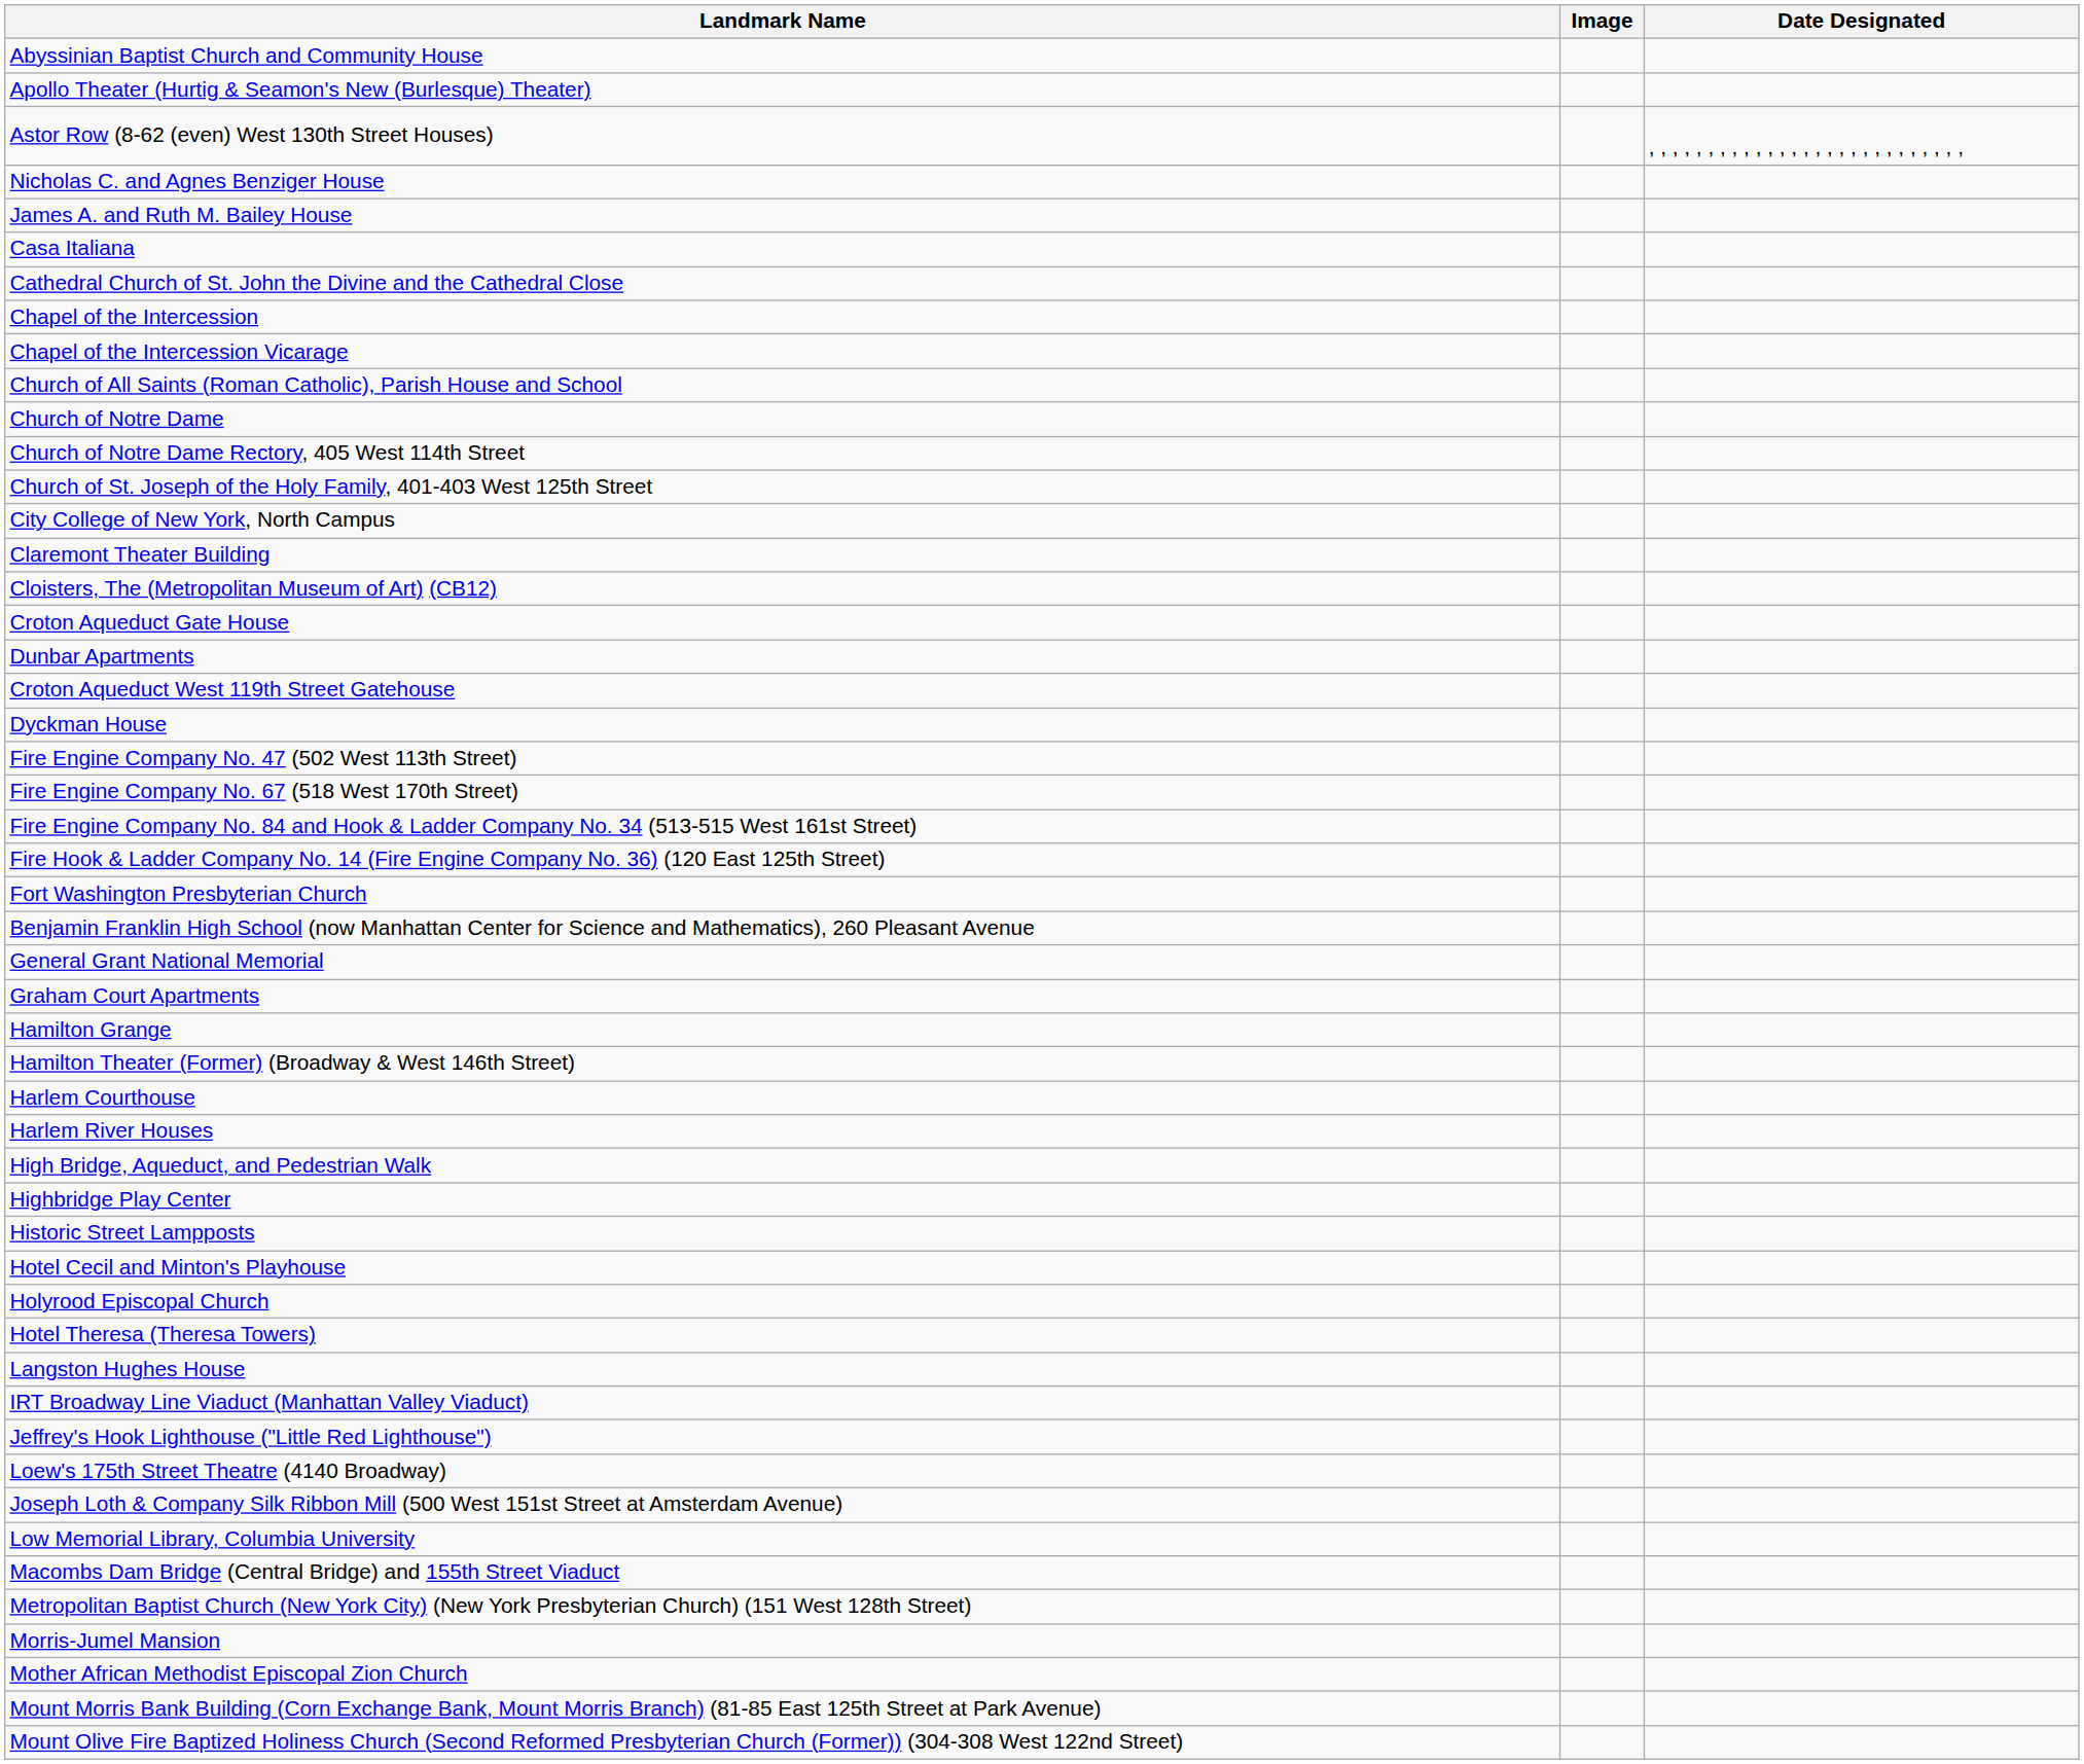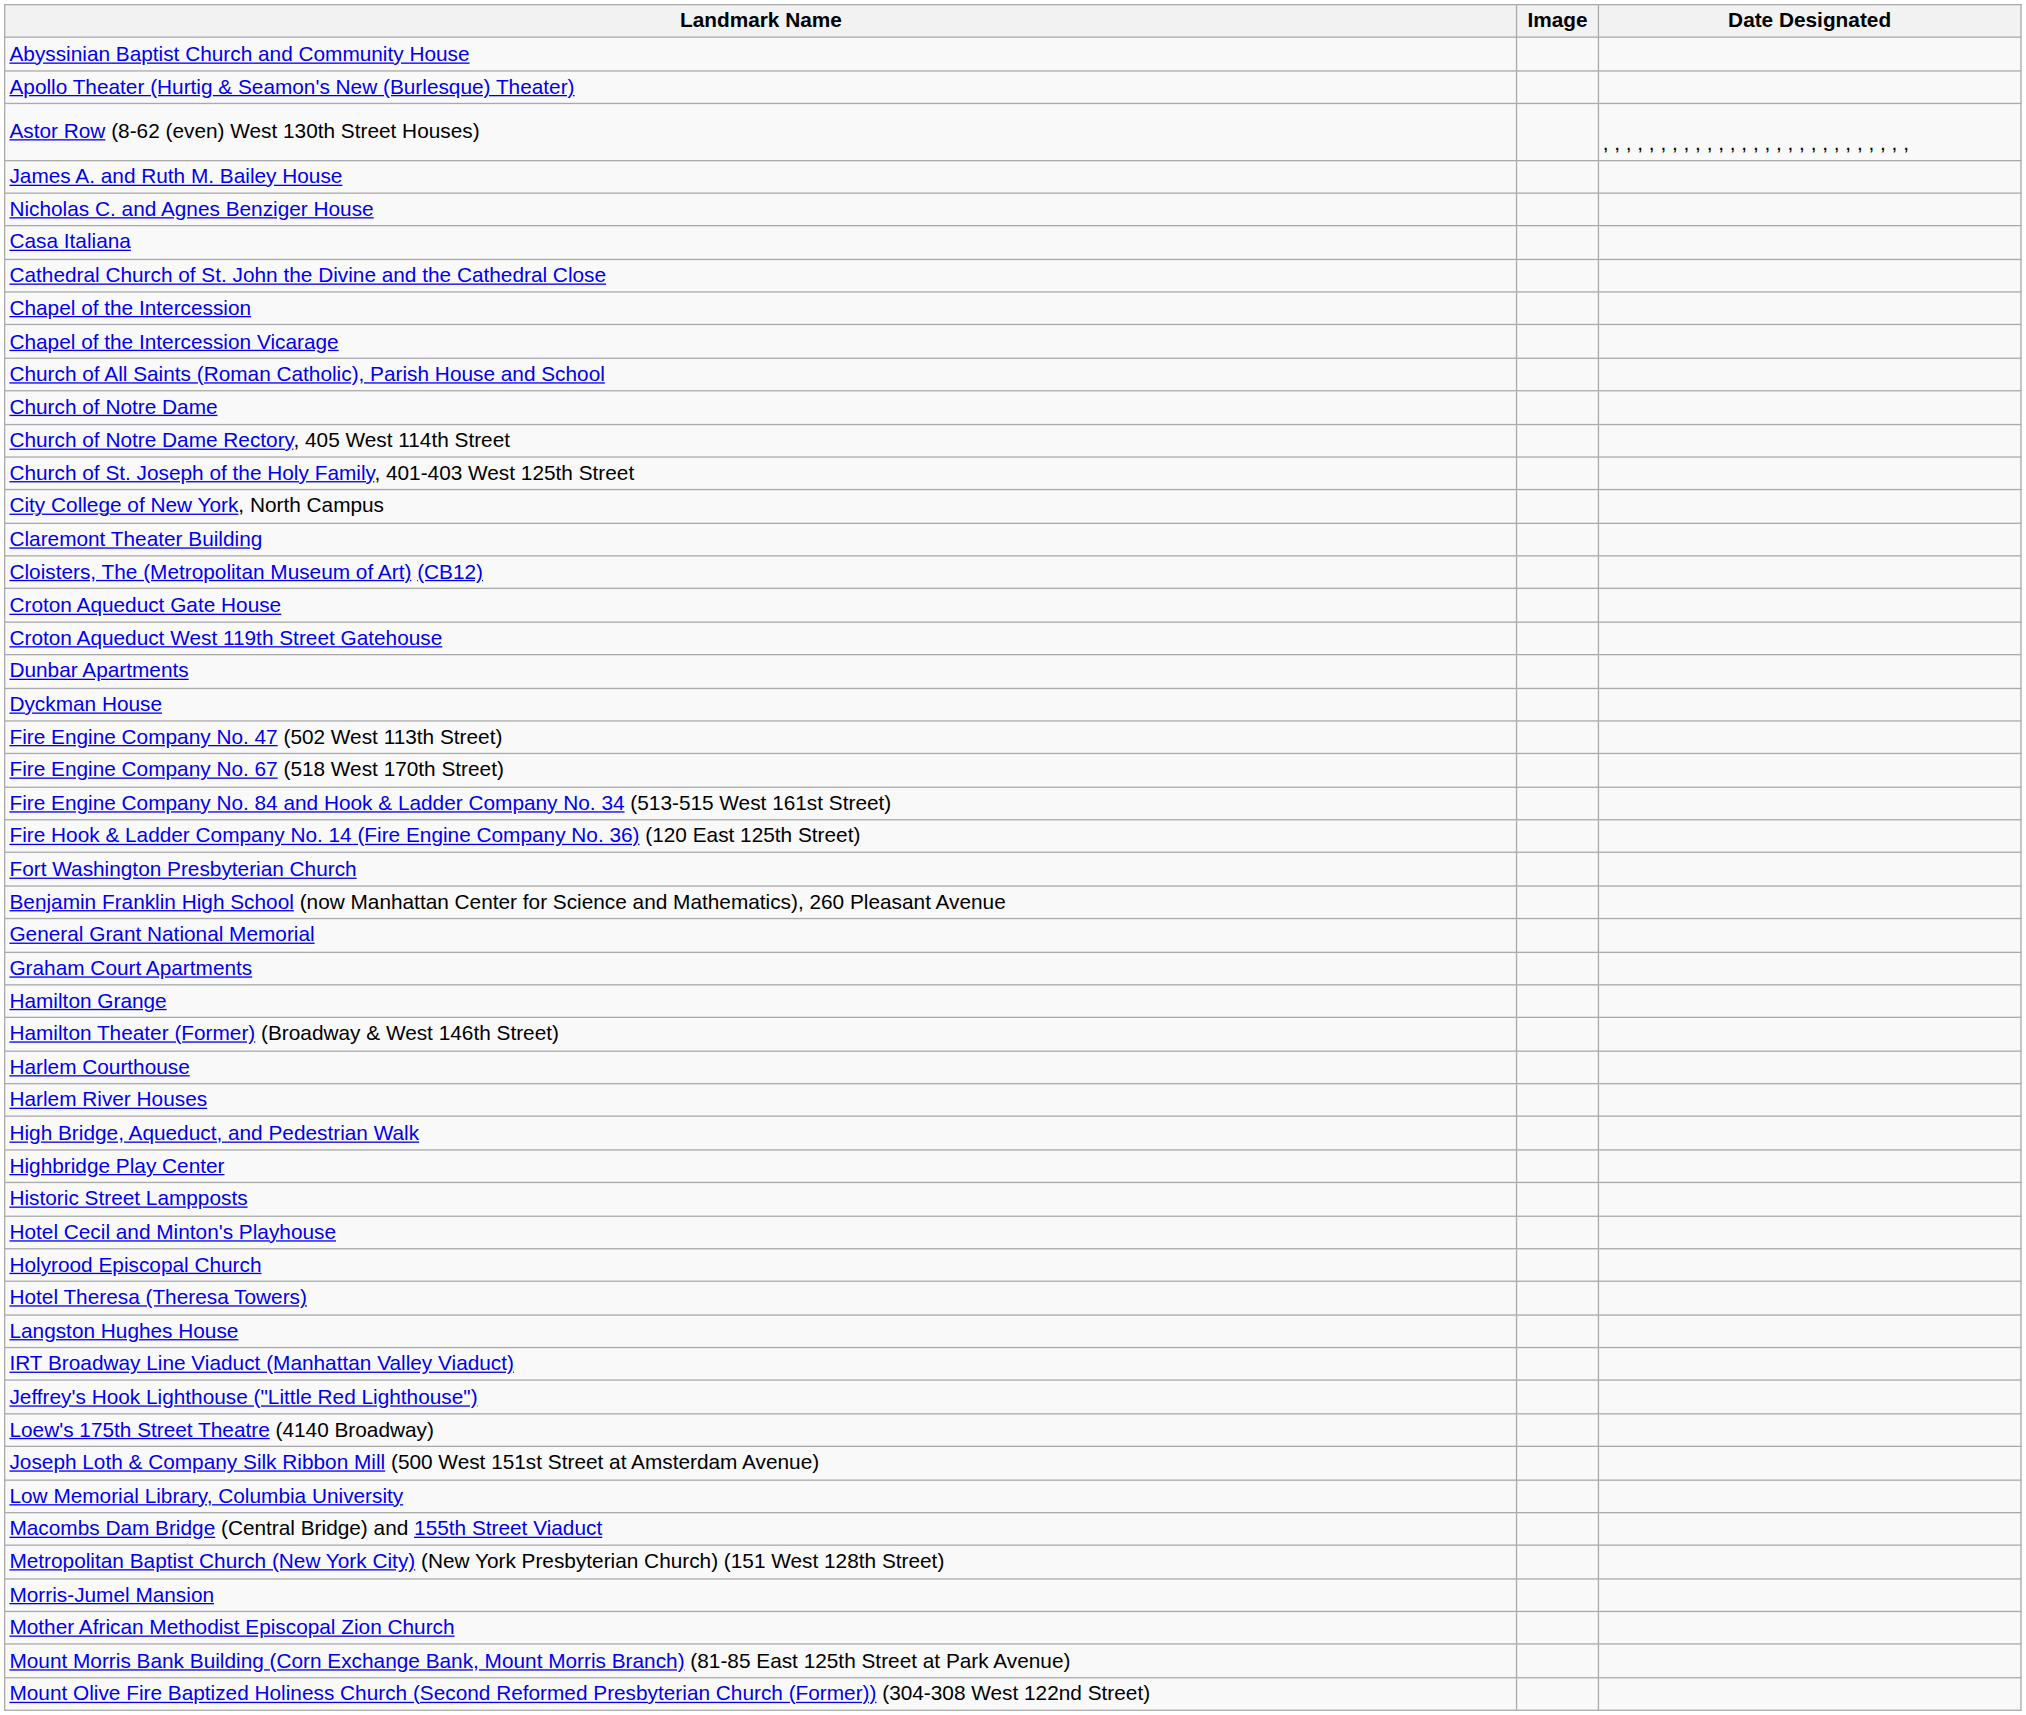 <table class="wikitable sortable" style="width:98%">
 <tr>
 <th width = 75%><strong>Landmark Name</strong></th>
 <th width = 4% class="unsortable"><strong>Image</strong></th>
 <th><strong>Date Designated</strong></th>
 </tr>
 <tr>
 <td><a href='#'>Abyssinian Baptist Church and Community House</a></td>
 <td></td>
 <td> </td>
 </tr>
 <tr>
 <td><a href='#'>Apollo Theater (Hurtig & Seamon's New (Burlesque) Theater)</a></td>
 <td></td>
 <td> </td>
 </tr>
 <tr>
 <td><a href='#'>Astor Row</a> (8-62 (even) West 130th Street Houses)</td>
 <td></td>
 <td><br>, , , , , , , , , , , , , , , , , , , , , , , , , , , </td>
 </tr>
 <tr>
-<td><a href='#'>Nicholas C. and Agnes Benziger House</a></td>
+<td><a href='#'>James A. and Ruth M. Bailey House</a></td>
 <td></td>
 <td> </td>
 </tr>
 <tr>
-<td><a href='#'>James A. and Ruth M. Bailey House</a></td>
+<td><a href='#'>Nicholas C. and Agnes Benziger House</a></td>
 <td></td>
 <td> </td>
 </tr>
 <tr>
 <td><a href='#'>Casa Italiana</a></td>
 <td></td>
 <td> </td>
 </tr>
 <tr>
 <td><a href='#'>Cathedral Church of St. John the Divine and the Cathedral Close</a></td>
 <td></td>
 <td> </td>
 </tr>
 <tr>
 <td><a href='#'>Chapel of the Intercession</a></td>
 <td></td>
 <td> </td>
 </tr>
 <tr>
 <td><a href='#'>Chapel of the Intercession Vicarage</a></td>
 <td></td>
 <td> </td>
 </tr>
 <tr>
 <td><a href='#'>Church of All Saints (Roman Catholic), Parish House and School</a></td>
 <td></td>
 <td> </td>
 </tr>
 <tr>
 <td><a href='#'>Church of Notre Dame</a></td>
 <td></td>
 <td> </td>
 </tr>
 <tr>
 <td><a href='#'>Church of Notre Dame Rectory</a>, 405 West 114th Street </td>
 <td></td>
 <td> </td>
 </tr>
 <tr>
 <td><a href='#'>Church of St. Joseph of the Holy Family</a>, 401-403 West 125th Street</td>
 <td></td>
 <td> </td>
 </tr>
 <tr>
 <td><a href='#'>City College of New York</a>, North Campus</td>
 <td></td>
 <td> </td>
 </tr>
 <tr>
 <td><a href='#'>Claremont Theater Building</a></td>
 <td></td>
 <td> </td>
 </tr>
 <tr>
 <td><a href='#'>Cloisters, The (Metropolitan Museum of Art)</a>  <a href='#'>(CB12)</a></td>
 <td></td>
 <td> </td>
 </tr>
 <tr>
 <td><a href='#'>Croton Aqueduct Gate House</a></td>
 <td></td>
 <td> </td>
 </tr>
 <tr>
-<td><a href='#'>Dunbar Apartments</a></td>
+<td><a href='#'>Croton Aqueduct West 119th Street Gatehouse</a></td>
 <td></td>
 <td> </td>
 </tr>
 <tr>
-<td><a href='#'>Croton Aqueduct West 119th Street Gatehouse</a></td>
+<td><a href='#'>Dunbar Apartments</a></td>
 <td></td>
 <td> </td>
 </tr>
 <tr>
 <td><a href='#'>Dyckman House</a></td>
 <td></td>
 <td> </td>
 </tr>
 <tr>
 <td><a href='#'>Fire Engine Company No. 47</a> (502 West 113th Street)</td>
 <td></td>
 <td> </td>
 </tr>
 <tr>
 <td><a href='#'>Fire Engine Company No. 67</a> (518 West 170th Street)</td>
 <td></td>
 <td> </td>
 </tr>
 <tr>
 <td><a href='#'>Fire Engine Company No. 84 and Hook & Ladder Company No. 34</a> (513-515 West 161st Street)</td>
 <td></td>
 <td> </td>
 </tr>
 <tr>
 <td><a href='#'>Fire Hook & Ladder Company No. 14 (Fire Engine Company No. 36)</a> (120 East 125th Street) </td>
 <td></td>
 <td> </td>
 </tr>
 <tr>
 <td><a href='#'>Fort Washington Presbyterian Church</a></td>
 <td></td>
 <td> </td>
 </tr>
 <tr>
 <td><a href='#'>Benjamin Franklin High School</a> (now Manhattan Center for Science and Mathematics), 260 Pleasant Avenue</td>
 <td></td>
 <td> </td>
 </tr>
 <tr>
 <td><a href='#'>General Grant National Memorial</a></td>
 <td></td>
 <td> </td>
 </tr>
 <tr>
 <td><a href='#'>Graham Court Apartments</a></td>
 <td></td>
 <td> </td>
 </tr>
 <tr>
 <td><a href='#'>Hamilton Grange</a></td>
 <td></td>
 <td> </td>
 </tr>
 <tr>
 <td><a href='#'>Hamilton Theater (Former)</a> (Broadway & West 146th Street) </td>
 <td></td>
 <td> </td>
 </tr>
 <tr>
 <td><a href='#'>Harlem Courthouse</a></td>
 <td></td>
 <td> </td>
 </tr>
 <tr>
 <td><a href='#'>Harlem River Houses</a></td>
 <td></td>
 <td> </td>
 </tr>
 <tr>
 <td><a href='#'>High Bridge, Aqueduct, and Pedestrian Walk</a></td>
 <td></td>
 <td> </td>
 </tr>
 <tr>
 <td><a href='#'>Highbridge Play Center</a></td>
 <td></td>
 <td> </td>
 </tr>
 <tr>
 <td><a href='#'>Historic Street Lampposts</a></td>
 <td></td>
 <td> </td>
 </tr>
 <tr>
 <td><a href='#'>Hotel Cecil and Minton's Playhouse</a></td>
 <td></td>
 <td> </td>
 </tr>
 <tr>
 <td><a href='#'>Holyrood Episcopal Church</a></td>
 <td></td>
 <td> </td>
 </tr>
 <tr>
 <td><a href='#'>Hotel Theresa (Theresa Towers)</a></td>
 <td></td>
 <td> </td>
 </tr>
 <tr>
 <td><a href='#'>Langston Hughes House</a></td>
 <td></td>
 <td> </td>
 </tr>
 <tr>
 <td><a href='#'>IRT Broadway Line Viaduct (Manhattan Valley Viaduct)</a></td>
 <td></td>
 <td> </td>
 </tr>
 <tr>
 <td><a href='#'>Jeffrey's Hook Lighthouse ("Little Red Lighthouse")</a></td>
 <td></td>
 <td> </td>
 </tr>
 <tr>
 <td><a href='#'>Loew's 175th Street Theatre</a> (4140 Broadway)</td>
 <td></td>
 <td> </td>
 </tr>
 <tr>
 <td><a href='#'>Joseph Loth & Company Silk Ribbon Mill</a> (500 West 151st Street at Amsterdam Avenue) </td>
 <td></td>
 <td> </td>
 </tr>
 <tr>
 <td><a href='#'>Low Memorial Library, Columbia University</a></td>
 <td></td>
 <td> </td>
 </tr>
 <tr>
 <td><a href='#'>Macombs Dam Bridge</a> (Central Bridge) and <a href='#'>155th Street Viaduct</a></td>
 <td></td>
 <td> </td>
 </tr>
 <tr>
 <td><a href='#'>Metropolitan Baptist Church (New York City)</a> (New York Presbyterian Church) (151 West 128th Street)</td>
 <td></td>
 <td> </td>
 </tr>
 <tr>
 <td><a href='#'>Morris-Jumel Mansion</a></td>
 <td></td>
 <td> </td>
 </tr>
 <tr>
 <td><a href='#'>Mother African Methodist Episcopal Zion Church</a></td>
 <td></td>
 <td> </td>
 </tr>
 <tr>
 <td><a href='#'>Mount Morris Bank Building (Corn Exchange Bank, Mount Morris Branch)</a> (81-85 East 125th Street at Park Avenue)</td>
 <td></td>
 <td> </td>
 </tr>
 <tr>
 <td><a href='#'>Mount Olive Fire Baptized Holiness Church (Second Reformed Presbyterian Church (Former))</a> (304-308 West 122nd Street) </td>
 <td></td>
 <td> </td>
 </tr>
 </table>
